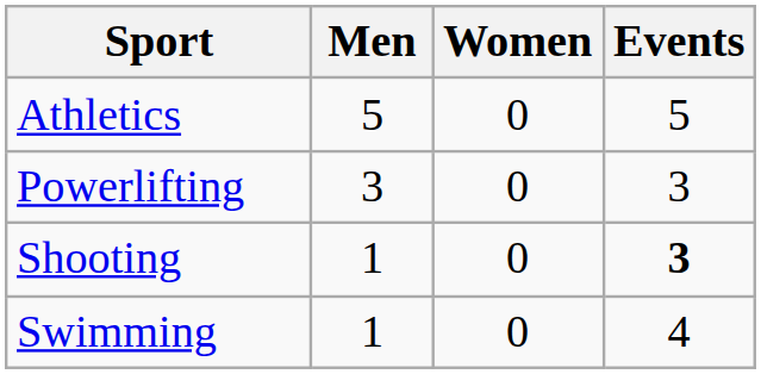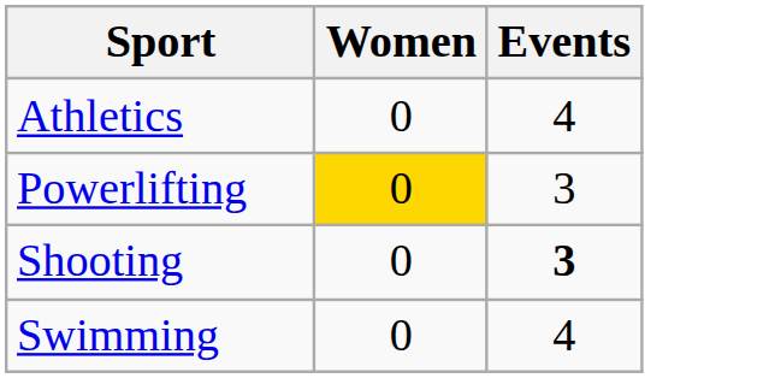 <table class="wikitable sortable" style="text-align:center;">
 <tr>
 <th width=100>Sport</th>
-<th width=35>Men</th>
 <th width=35>Women</th>
 <th width=35>Events</th>
 </tr>
 <tr>
 <td align=left> <a href='#'>Athletics</a></td>
-<td>5</td>
 <td>0</td>
-<td>5</td>
+<td>4</td>
 </tr>
 <tr>
 <td align=left> <a href='#'>Powerlifting</a></td>
-<td>3</td>
-<td>0</td>
+<td style="background: gold;">0</td>
 <td>3</td>
 </tr>
 <tr>
 <td align=left> <a href='#'>Shooting</a></td>
-<td>1</td>
 <td>0</td>
 <td><strong>3</strong></td>
 </tr>
 <tr>
 <td align=left> <a href='#'>Swimming</a></td>
-<td>1</td>
 <td>0</td>
 <td>4</td>
 </tr>
 </table>
